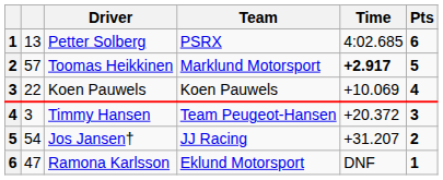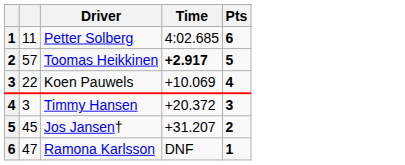 <table class=wikitable style="font-size:95%">
 <tr>
 <th></th>
 <th></th>
 <th>Driver</th>
-<th>Team</th>
 <th>Time</th>
 <th>Pts</th>
 </tr>
 <tr>
 <th>1</th>
-<td>13</td>
+<td>11</td>
 <td> <a href='#'>Petter Solberg</a></td>
-<td><a href='#'>PSRX</a></td>
 <td>4:02.685</td>
 <td><strong>6</strong></td>
 </tr>
 <tr>
 <th>2</th>
 <td>57</td>
 <td> <a href='#'>Toomas Heikkinen</a></td>
-<td><a href='#'>Marklund Motorsport</a></td>
 <td><strong>+2.917</strong></td>
 <td><strong>5</strong></td>
 </tr>
 <tr>
 <th>3</th>
 <td>22</td>
 <td> Koen Pauwels</td>
-<td>Koen Pauwels</td>
 <td>+10.069</td>
 <td><strong>4</strong></td>
 </tr>
 <tr style="border-top: solid 2.5px red;">
 <th>4</th>
 <td>3</td>
 <td> <a href='#'>Timmy Hansen</a></td>
-<td><a href='#'>Team Peugeot-Hansen</a></td>
 <td>+20.372</td>
 <td><strong>3</strong></td>
 </tr>
 <tr>
 <th>5</th>
-<td>54</td>
+<td>45</td>
 <td> <a href='#'>Jos Jansen</a>†</td>
-<td><a href='#'>JJ Racing</a></td>
 <td>+31.207</td>
 <td><strong>2</strong></td>
 </tr>
 <tr>
 <th>6</th>
 <td>47</td>
 <td> <a href='#'>Ramona Karlsson</a></td>
-<td><a href='#'>Eklund Motorsport</a></td>
 <td>DNF</td>
 <td><strong>1</strong></td>
 </tr>
 </table>
